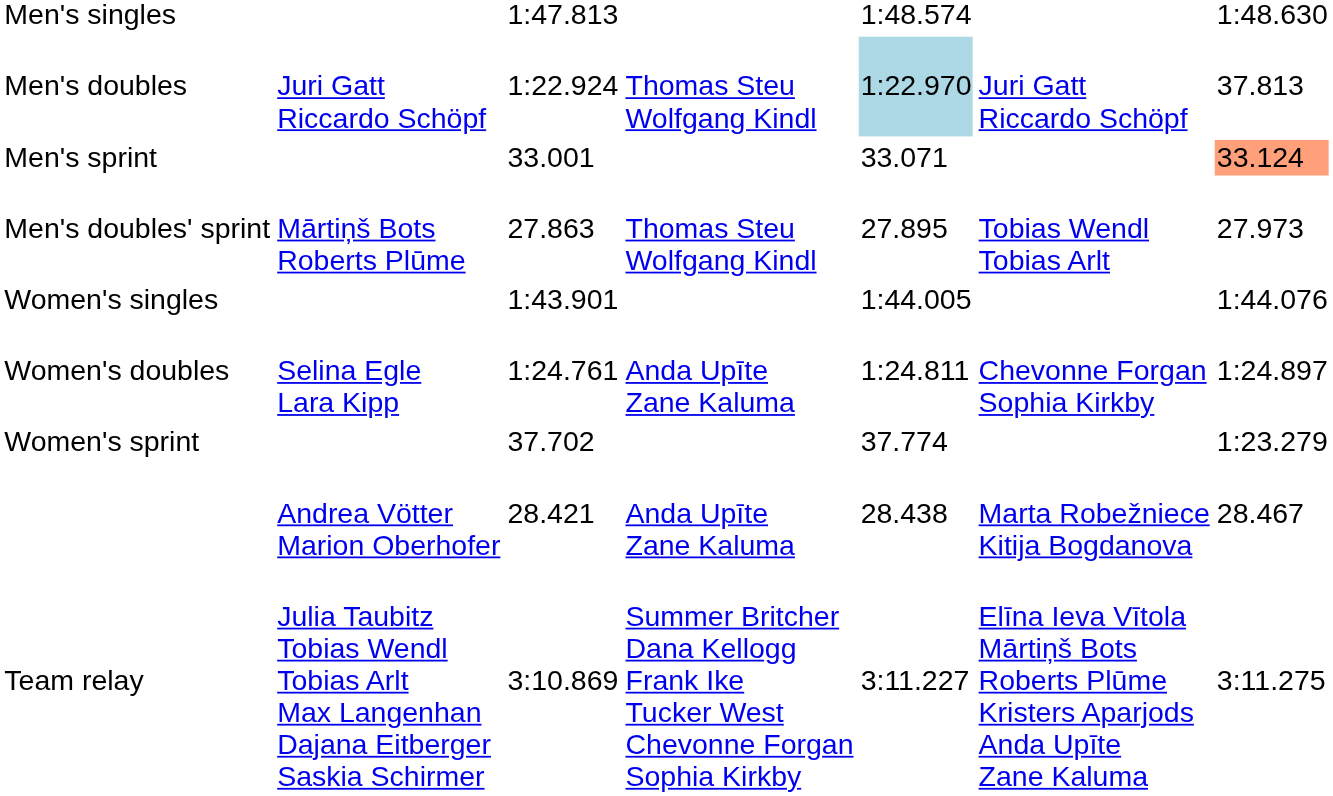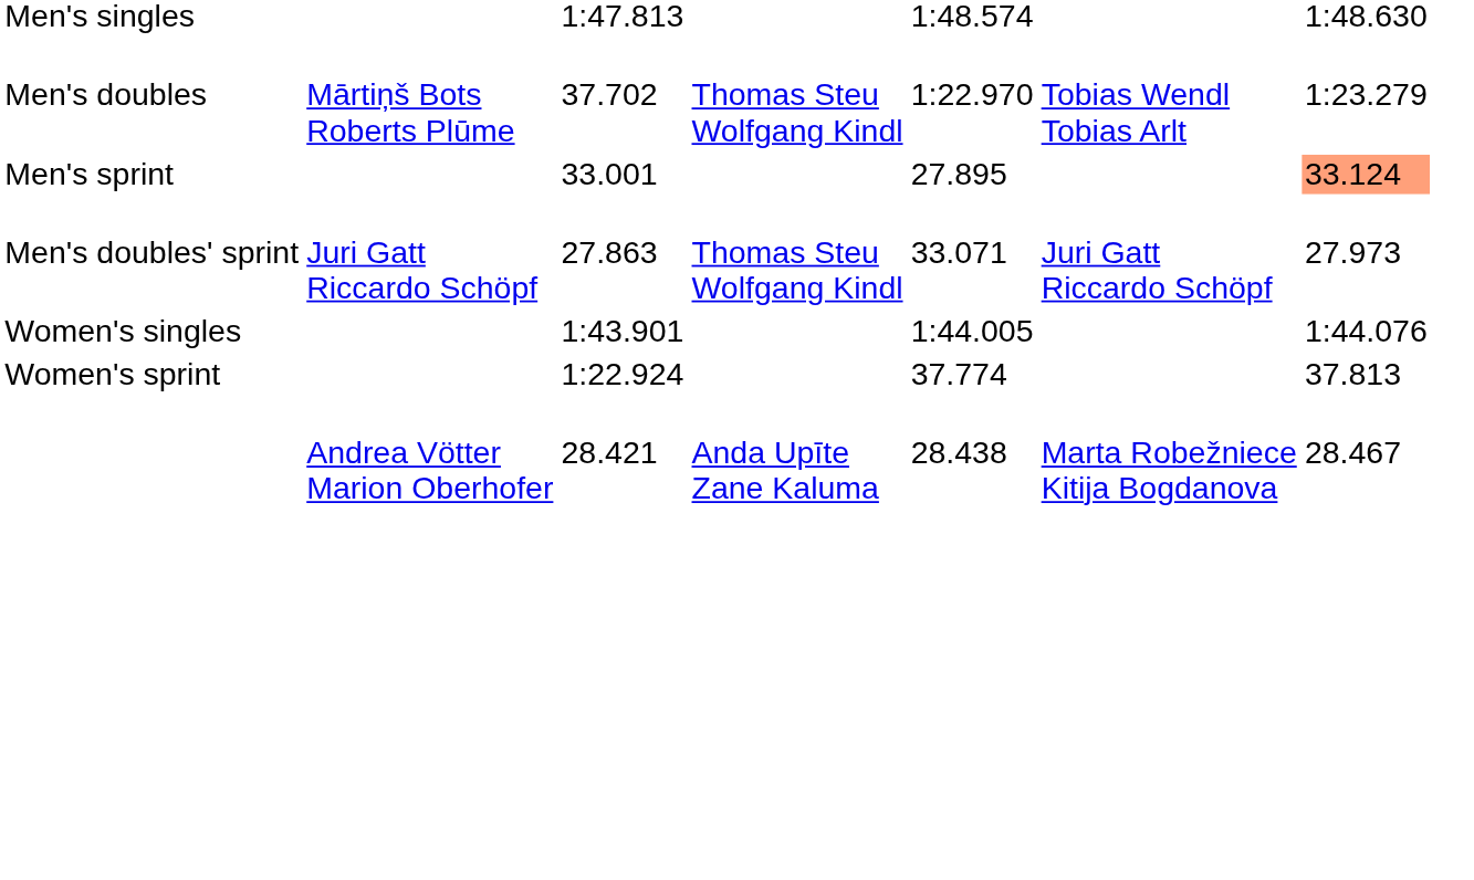 <table>
 <tr>
 <td>Men's singles<br></td>
 <td></td>
 <td>1:47.813</td>
 <td></td>
 <td>1:48.574</td>
 <td></td>
 <td>1:48.630</td>
 </tr>
 <tr>
 <td>Men's doubles<br></td>
-<td><br><a href='#'>Juri Gatt</a><br><a href='#'>Riccardo Schöpf</a></td>
-<td>1:22.924</td>
+<td><br><a href='#'>Mārtiņš Bots</a><br><a href='#'>Roberts Plūme</a></td>
+<td>37.702</td>
 <td><br><a href='#'>Thomas Steu</a><br><a href='#'>Wolfgang Kindl</a></td>
-<td style="background: lightblue;">1:22.970</td>
-<td><br><a href='#'>Juri Gatt</a><br><a href='#'>Riccardo Schöpf</a></td>
-<td>37.813</td>
+<td>1:22.970</td>
+<td><br><a href='#'>Tobias Wendl</a><br><a href='#'>Tobias Arlt</a></td>
+<td>1:23.279</td>
 </tr>
 <tr>
 <td>Men's sprint<br></td>
 <td></td>
 <td>33.001</td>
 <td></td>
-<td>33.071</td>
+<td>27.895</td>
 <td></td>
 <td style="background: lightsalmon;">33.124</td>
 </tr>
 <tr>
 <td>Men's doubles' sprint<br></td>
-<td><br><a href='#'>Mārtiņš Bots</a><br><a href='#'>Roberts Plūme</a></td>
+<td><br><a href='#'>Juri Gatt</a><br><a href='#'>Riccardo Schöpf</a></td>
 <td>27.863</td>
 <td><br><a href='#'>Thomas Steu</a><br><a href='#'>Wolfgang Kindl</a></td>
-<td>27.895</td>
-<td><br><a href='#'>Tobias Wendl</a><br><a href='#'>Tobias Arlt</a></td>
+<td>33.071</td>
+<td><br><a href='#'>Juri Gatt</a><br><a href='#'>Riccardo Schöpf</a></td>
 <td>27.973</td>
 </tr>
 <tr>
 <td>Women's singles<br></td>
 <td></td>
 <td>1:43.901</td>
 <td></td>
 <td>1:44.005</td>
 <td></td>
 <td>1:44.076</td>
 </tr>
 <tr>
-<td>Women's doubles<br></td>
-<td><br><a href='#'>Selina Egle</a><br><a href='#'>Lara Kipp</a></td>
-<td>1:24.761</td>
-<td><br><a href='#'>Anda Upīte</a><br><a href='#'>Zane Kaluma</a></td>
-<td>1:24.811</td>
-<td><br><a href='#'>Chevonne Forgan</a><br><a href='#'>Sophia Kirkby</a></td>
-<td>1:24.897</td>
-</tr>
-<tr>
 <td>Women's sprint<br></td>
 <td></td>
-<td>37.702</td>
+<td>1:22.924</td>
 <td></td>
 <td>37.774</td>
 <td></td>
-<td>1:23.279</td>
+<td>37.813</td>
 </tr>
 <tr>
 <td><br></td>
 <td><br><a href='#'>Andrea Vötter</a><br><a href='#'>Marion Oberhofer</a></td>
 <td>28.421</td>
 <td><br><a href='#'>Anda Upīte</a><br><a href='#'>Zane Kaluma</a></td>
 <td>28.438</td>
 <td><br><a href='#'>Marta Robežniece</a><br><a href='#'>Kitija Bogdanova</a></td>
 <td>28.467</td>
 </tr>
-<tr>
-<td>Team relay<br></td>
-<td><br><a href='#'>Julia Taubitz</a><br><a href='#'>Tobias Wendl</a><br><a href='#'>Tobias Arlt</a><br><a href='#'>Max Langenhan</a><br><a href='#'>Dajana Eitberger</a><br><a href='#'>Saskia Schirmer</a></td>
-<td>3:10.869</td>
-<td><br><a href='#'>Summer Britcher</a><br><a href='#'>Dana Kellogg</a><br><a href='#'>Frank Ike</a><br><a href='#'>Tucker West</a><br><a href='#'>Chevonne Forgan</a><br><a href='#'>Sophia Kirkby</a></td>
-<td>3:11.227</td>
-<td><br><a href='#'>Elīna Ieva Vītola</a><br><a href='#'>Mārtiņš Bots</a><br><a href='#'>Roberts Plūme</a><br><a href='#'>Kristers Aparjods</a><br><a href='#'>Anda Upīte</a><br><a href='#'>Zane Kaluma</a></td>
-<td>3:11.275</td>
-</tr>
 </table>
